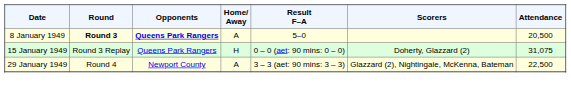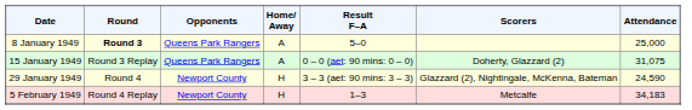 <table border="2" cellpadding="4" style="border-collapse:collapse; text-align:center; font-size:smaller;">
 <tr style="background:#f0f6ff;">
 <th><strong>Date</strong></th>
 <th><strong>Round</strong></th>
 <th><strong>Opponents</strong></th>
 <th><strong>Home/<br>Away</strong></th>
 <th><strong>Result<br>F–A</strong></th>
 <th><strong>Scorers</strong></th>
 <th><strong>Attendance</strong></th>
 </tr>
 <tr bgcolor="#ffffdd">
 <td>8 January 1949</td>
 <td><strong>Round 3</strong></td>
-<td><strong><a href='#'>Queens Park Rangers</a></strong></td>
+<td><a href='#'>Queens Park Rangers</a></td>
 <td>A</td>
 <td>5–0</td>
 <td></td>
-<td>20,500</td>
+<td>25,000</td>
 </tr>
 <tr bgcolor="#ddffdd">
 <td>15 January 1949</td>
 <td>Round 3 Replay</td>
 <td><a href='#'>Queens Park Rangers</a></td>
-<td>H</td>
+<td>A</td>
 <td>0 – 0 (<a href='#'>aet</a>: 90 mins: 0 – 0)</td>
 <td>Doherty, Glazzard (2)</td>
 <td>31,075</td>
 </tr>
 <tr bgcolor="#ffffdd">
 <td>29 January 1949</td>
 <td>Round 4</td>
 <td><a href='#'>Newport County</a></td>
-<td>A</td>
+<td>H</td>
 <td>3 – 3 (aet: 90 mins: 3 – 3)</td>
 <td>Glazzard (2), Nightingale, McKenna, Bateman</td>
-<td>22,500</td>
+<td>24,590</td>
+</tr>
+<tr bgcolor="#ffdddd">
+<td>5 February 1949</td>
+<td>Round 4 Replay</td>
+<td><a href='#'>Newport County</a></td>
+<td>H</td>
+<td>1–3</td>
+<td>Metcalfe</td>
+<td>34,183</td>
 </tr>
 </table>
